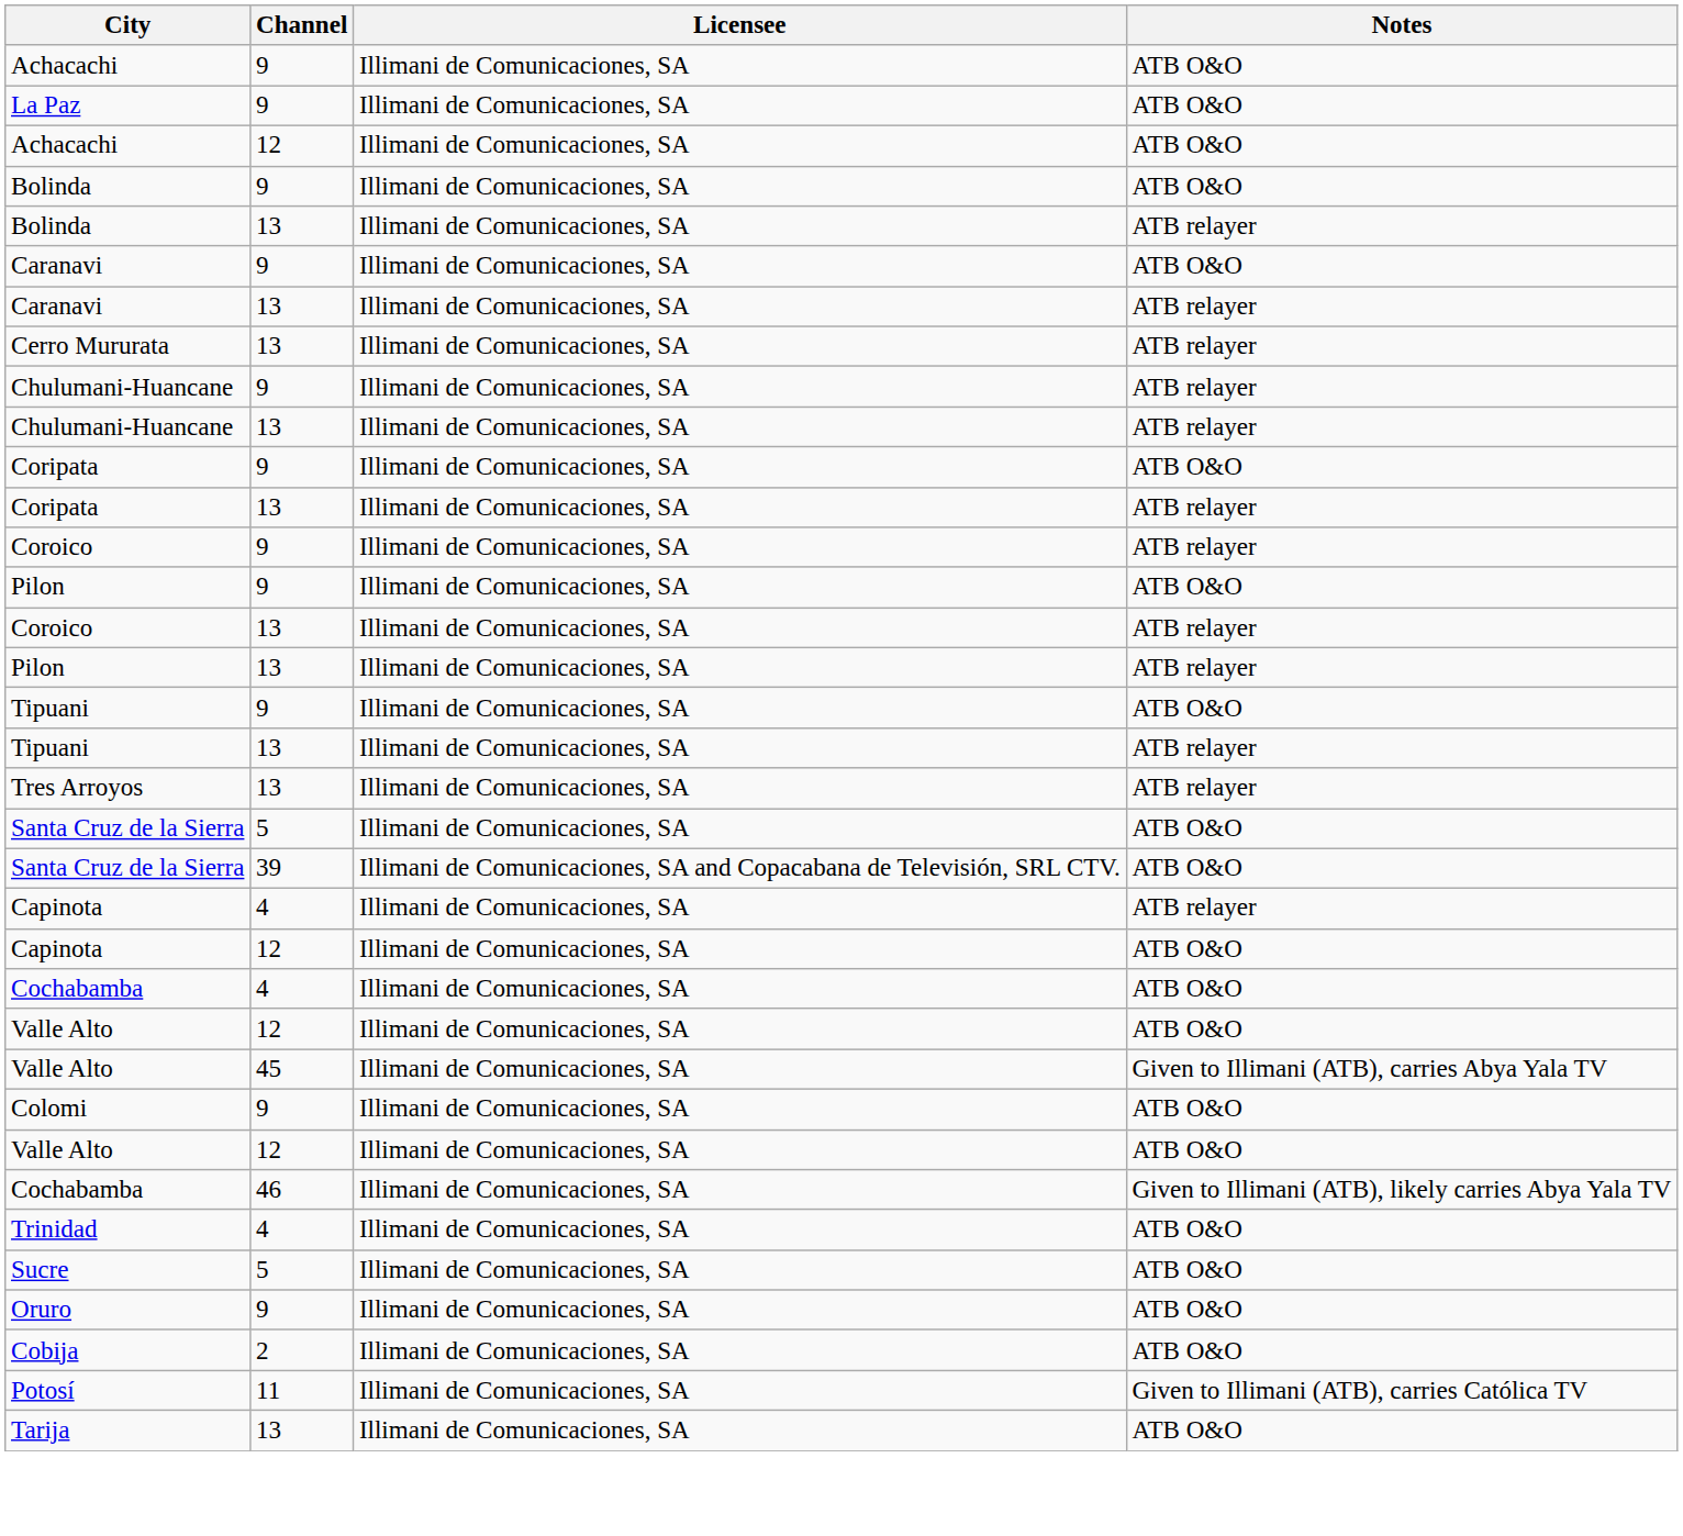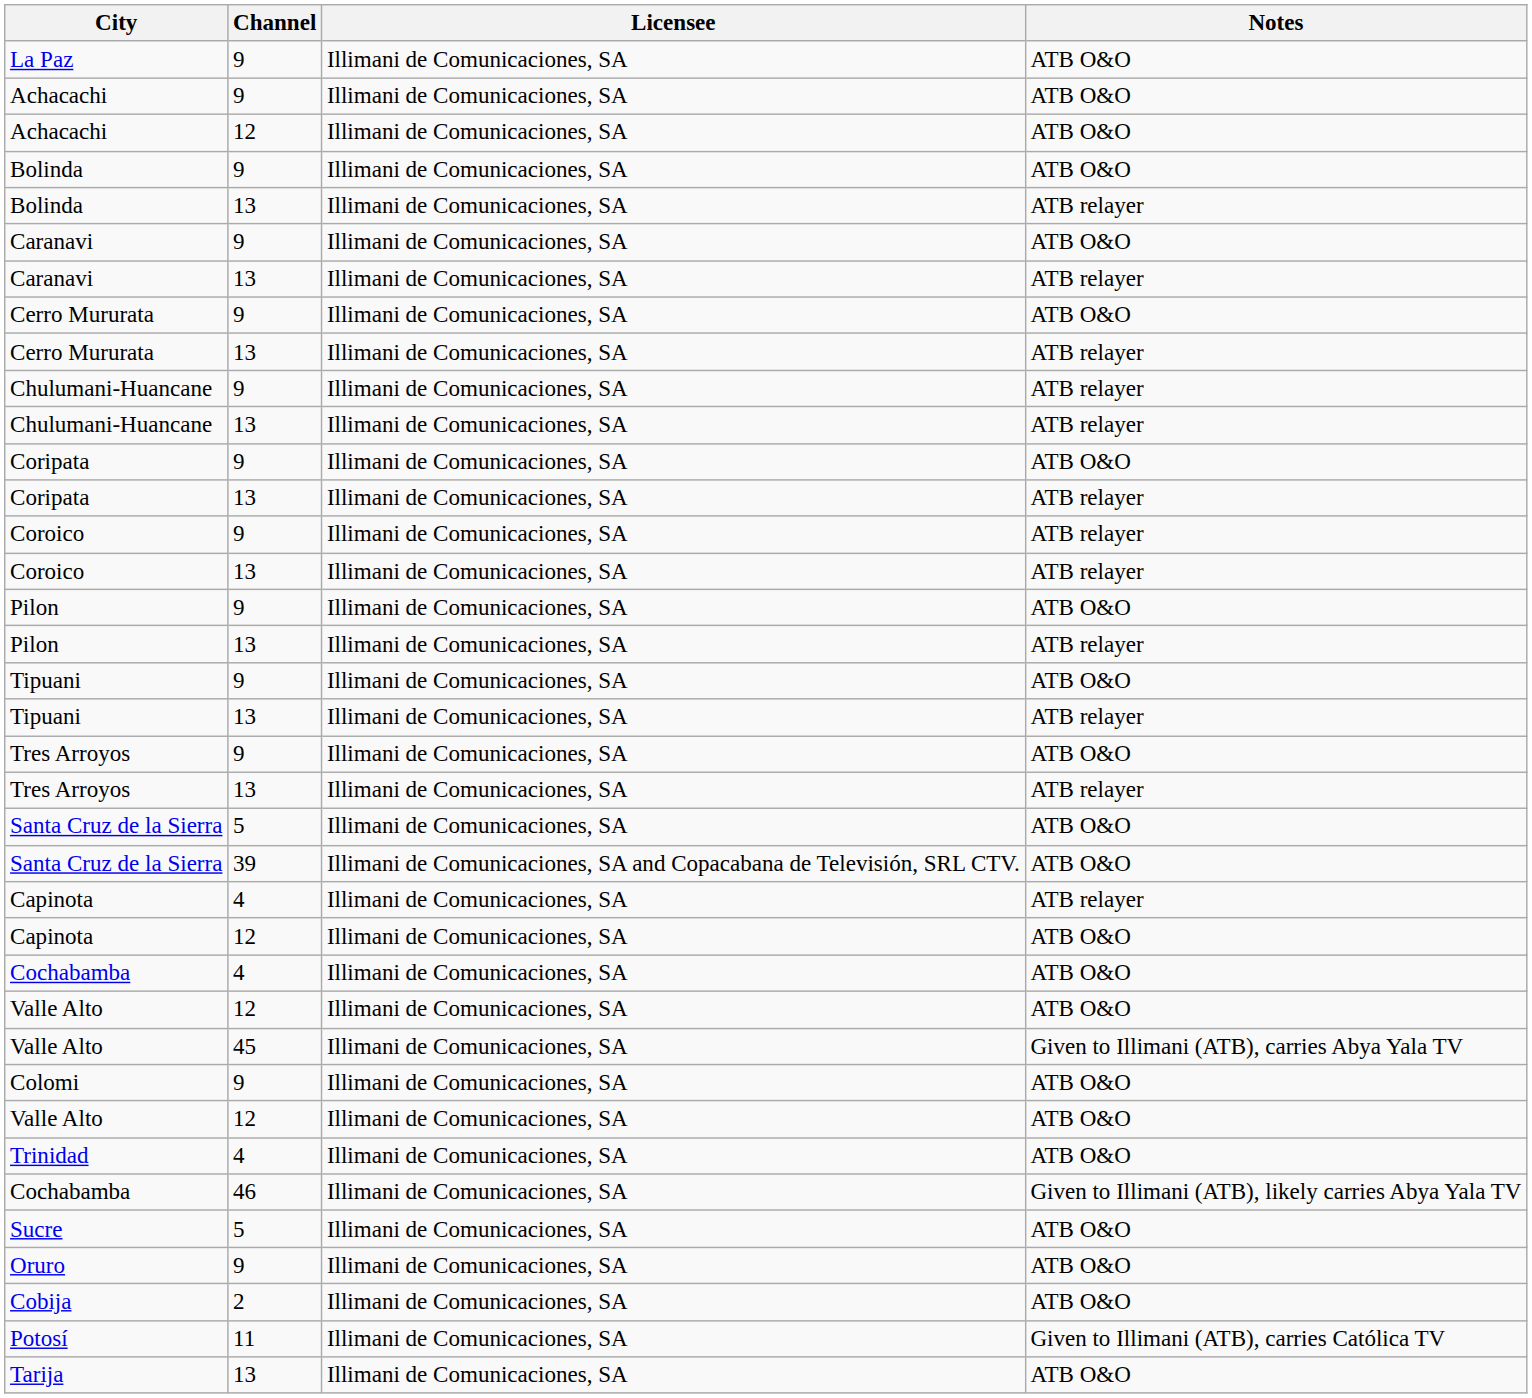 <table class="wikitable sortable" style="text-align:middle">
 <tr>
 <th>City</th>
 <th>Channel</th>
 <th>Licensee</th>
 <th>Notes</th>
 </tr>
 <tr>
-<td>Achacachi</td>
+<td><a href='#'>La Paz</a></td>
 <td>9</td>
 <td>Illimani de Comunicaciones, SA</td>
 <td>ATB O&O</td>
 </tr>
 <tr>
-<td><a href='#'>La Paz</a></td>
+<td>Achacachi</td>
 <td>9</td>
 <td>Illimani de Comunicaciones, SA</td>
 <td>ATB O&O</td>
 </tr>
 <tr>
 <td>Achacachi</td>
 <td>12</td>
 <td>Illimani de Comunicaciones, SA</td>
 <td>ATB O&O</td>
 </tr>
 <tr>
 <td>Bolinda</td>
 <td>9</td>
 <td>Illimani de Comunicaciones, SA</td>
 <td>ATB O&O</td>
 </tr>
 <tr>
 <td>Bolinda</td>
 <td>13</td>
 <td>Illimani de Comunicaciones, SA</td>
 <td>ATB relayer</td>
 </tr>
 <tr>
 <td>Caranavi</td>
 <td>9</td>
 <td>Illimani de Comunicaciones, SA</td>
 <td>ATB O&O</td>
 </tr>
 <tr>
 <td>Caranavi</td>
 <td>13</td>
 <td>Illimani de Comunicaciones, SA</td>
 <td>ATB relayer</td>
+</tr>
+<tr>
+<td>Cerro Mururata</td>
+<td>9</td>
+<td>Illimani de Comunicaciones, SA</td>
+<td>ATB O&O</td>
 </tr>
 <tr>
 <td>Cerro Mururata</td>
 <td>13</td>
 <td>Illimani de Comunicaciones, SA</td>
 <td>ATB relayer</td>
 </tr>
 <tr>
 <td>Chulumani-Huancane</td>
 <td>9</td>
 <td>Illimani de Comunicaciones, SA</td>
 <td>ATB relayer</td>
 </tr>
 <tr>
 <td>Chulumani-Huancane</td>
 <td>13</td>
 <td>Illimani de Comunicaciones, SA</td>
 <td>ATB relayer</td>
 </tr>
 <tr>
 <td>Coripata</td>
 <td>9</td>
 <td>Illimani de Comunicaciones, SA</td>
 <td>ATB O&O</td>
 </tr>
 <tr>
 <td>Coripata</td>
 <td>13</td>
 <td>Illimani de Comunicaciones, SA</td>
 <td>ATB relayer</td>
 </tr>
 <tr>
 <td>Coroico</td>
 <td>9</td>
 <td>Illimani de Comunicaciones, SA</td>
 <td>ATB relayer</td>
 </tr>
 <tr>
+<td>Coroico</td>
+<td>13</td>
+<td>Illimani de Comunicaciones, SA</td>
+<td>ATB relayer</td>
+</tr>
+<tr>
 <td>Pilon</td>
 <td>9</td>
 <td>Illimani de Comunicaciones, SA</td>
 <td>ATB O&O</td>
-</tr>
-<tr>
-<td>Coroico</td>
-<td>13</td>
-<td>Illimani de Comunicaciones, SA</td>
-<td>ATB relayer</td>
 </tr>
 <tr>
 <td>Pilon</td>
 <td>13</td>
 <td>Illimani de Comunicaciones, SA</td>
 <td>ATB relayer</td>
 </tr>
 <tr>
 <td>Tipuani</td>
 <td>9</td>
 <td>Illimani de Comunicaciones, SA</td>
 <td>ATB O&O</td>
 </tr>
 <tr>
 <td>Tipuani</td>
 <td>13</td>
 <td>Illimani de Comunicaciones, SA</td>
 <td>ATB relayer</td>
+</tr>
+<tr>
+<td>Tres Arroyos</td>
+<td>9</td>
+<td>Illimani de Comunicaciones, SA</td>
+<td>ATB O&O</td>
 </tr>
 <tr>
 <td>Tres Arroyos</td>
 <td>13</td>
 <td>Illimani de Comunicaciones, SA</td>
 <td>ATB relayer</td>
 </tr>
 <tr>
 <td><a href='#'>Santa Cruz de la Sierra</a></td>
 <td>5</td>
 <td>Illimani de Comunicaciones, SA</td>
 <td>ATB O&O</td>
 </tr>
 <tr>
 <td><a href='#'>Santa Cruz de la Sierra</a></td>
 <td>39</td>
 <td>Illimani de Comunicaciones, SA and Copacabana de Televisión, SRL CTV.</td>
 <td>ATB O&O</td>
 </tr>
 <tr>
 <td>Capinota</td>
 <td>4</td>
 <td>Illimani de Comunicaciones, SA</td>
 <td>ATB relayer</td>
 </tr>
 <tr>
 <td>Capinota</td>
 <td>12</td>
 <td>Illimani de Comunicaciones, SA</td>
 <td>ATB O&O</td>
 </tr>
 <tr>
 <td><a href='#'>Cochabamba</a></td>
 <td>4</td>
 <td>Illimani de Comunicaciones, SA</td>
 <td>ATB O&O</td>
 </tr>
 <tr>
 <td>Valle Alto</td>
 <td>12</td>
 <td>Illimani de Comunicaciones, SA</td>
 <td>ATB O&O</td>
 </tr>
 <tr>
 <td>Valle Alto</td>
 <td>45</td>
 <td>Illimani de Comunicaciones, SA</td>
 <td>Given to Illimani (ATB), carries Abya Yala TV</td>
 </tr>
 <tr>
 <td>Colomi</td>
 <td>9</td>
 <td>Illimani de Comunicaciones, SA</td>
 <td>ATB O&O</td>
 </tr>
 <tr>
 <td>Valle Alto</td>
 <td>12</td>
 <td>Illimani de Comunicaciones, SA</td>
 <td>ATB O&O</td>
 </tr>
 <tr>
+<td><a href='#'>Trinidad</a></td>
+<td>4</td>
+<td>Illimani de Comunicaciones, SA</td>
+<td>ATB O&O</td>
+</tr>
+<tr>
 <td>Cochabamba</td>
 <td>46</td>
 <td>Illimani de Comunicaciones, SA</td>
 <td>Given to Illimani (ATB), likely carries Abya Yala TV</td>
-</tr>
-<tr>
-<td><a href='#'>Trinidad</a></td>
-<td>4</td>
-<td>Illimani de Comunicaciones, SA</td>
-<td>ATB O&O</td>
 </tr>
 <tr>
 <td><a href='#'>Sucre</a></td>
 <td>5</td>
 <td>Illimani de Comunicaciones, SA</td>
 <td>ATB O&O</td>
 </tr>
 <tr>
 <td><a href='#'>Oruro</a></td>
 <td>9</td>
 <td>Illimani de Comunicaciones, SA</td>
 <td>ATB O&O</td>
 </tr>
 <tr>
 <td><a href='#'>Cobija</a></td>
 <td>2</td>
 <td>Illimani de Comunicaciones, SA</td>
 <td>ATB O&O</td>
 </tr>
 <tr>
 <td><a href='#'>Potosí</a></td>
 <td>11</td>
 <td>Illimani de Comunicaciones, SA</td>
 <td>Given to Illimani (ATB), carries Católica TV</td>
 </tr>
 <tr>
 <td><a href='#'>Tarija</a></td>
 <td>13</td>
 <td>Illimani de Comunicaciones, SA</td>
 <td>ATB O&O</td>
 </tr>
 </table>
